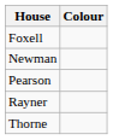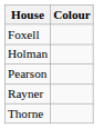 <table class="wikitable">
 <tr>
 <th>House</th>
 <th>Colour</th>
 </tr>
 <tr>
 <td>Foxell</td>
 <td></td>
 </tr>
 <tr>
-<td>Newman</td>
+<td>Holman</td>
 <td></td>
 </tr>
 <tr>
 <td>Pearson</td>
 <td></td>
 </tr>
 <tr>
 <td>Rayner</td>
 <td></td>
 </tr>
 <tr>
 <td>Thorne</td>
 <td></td>
 </tr>
 </table>
